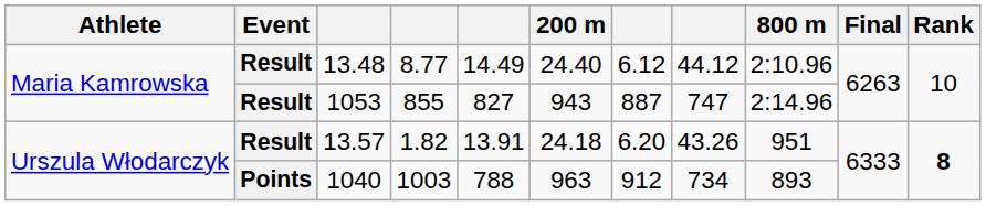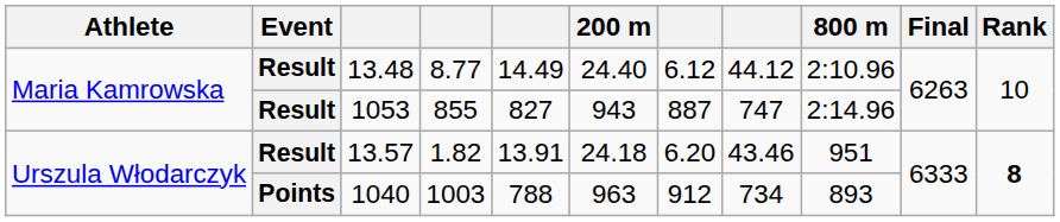 <table class="wikitable" style="font-size:90%">
 <tr>
 <th>Athlete</th>
 <th>Event</th>
 <th></th>
 <th></th>
 <th></th>
 <th>200 m</th>
 <th></th>
 <th></th>
 <th>800 m</th>
 <th>Final</th>
 <th>Rank</th>
 </tr>
 <tr align=center>
 <td rowspan=2 align=left><a href='#'>Maria Kamrowska</a></td>
 <th style="font-size:95%">Result</th>
 <td>13.48</td>
 <td>8.77</td>
 <td>14.49</td>
 <td>24.40</td>
 <td>6.12</td>
 <td>44.12</td>
 <td>2:10.96</td>
 <td rowspan=2>6263</td>
 <td rowspan=2>10</td>
 </tr>
 <tr align=center>
 <th style="font-size:95%">Result</th>
 <td>1053</td>
 <td>855</td>
 <td>827</td>
 <td>943</td>
 <td>887</td>
 <td>747</td>
 <td>2:14.96</td>
 </tr>
 <tr align=center>
 <td rowspan=2 align=left><a href='#'>Urszula Włodarczyk</a></td>
 <th style="font-size:95%">Result</th>
 <td>13.57</td>
 <td>1.82</td>
 <td>13.91</td>
 <td>24.18</td>
 <td>6.20</td>
-<td>43.26</td>
+<td>43.46</td>
 <td>951</td>
 <td rowspan=2>6333</td>
 <td rowspan=2><strong>8</strong></td>
 </tr>
 <tr align=center>
 <th style="font-size:95%">Points</th>
 <td>1040</td>
 <td>1003</td>
 <td>788</td>
 <td>963</td>
 <td>912</td>
 <td>734</td>
 <td>893</td>
 </tr>
 </table>
